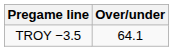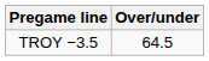 <table class="wikitable">
 <tr align="center">
 <th style=>Pregame line</th>
 <th style=>Over/under</th>
 </tr>
 <tr align="center">
 <td>TROY −3.5</td>
-<td>64.1</td>
+<td>64.5</td>
 </tr>
 </table>
